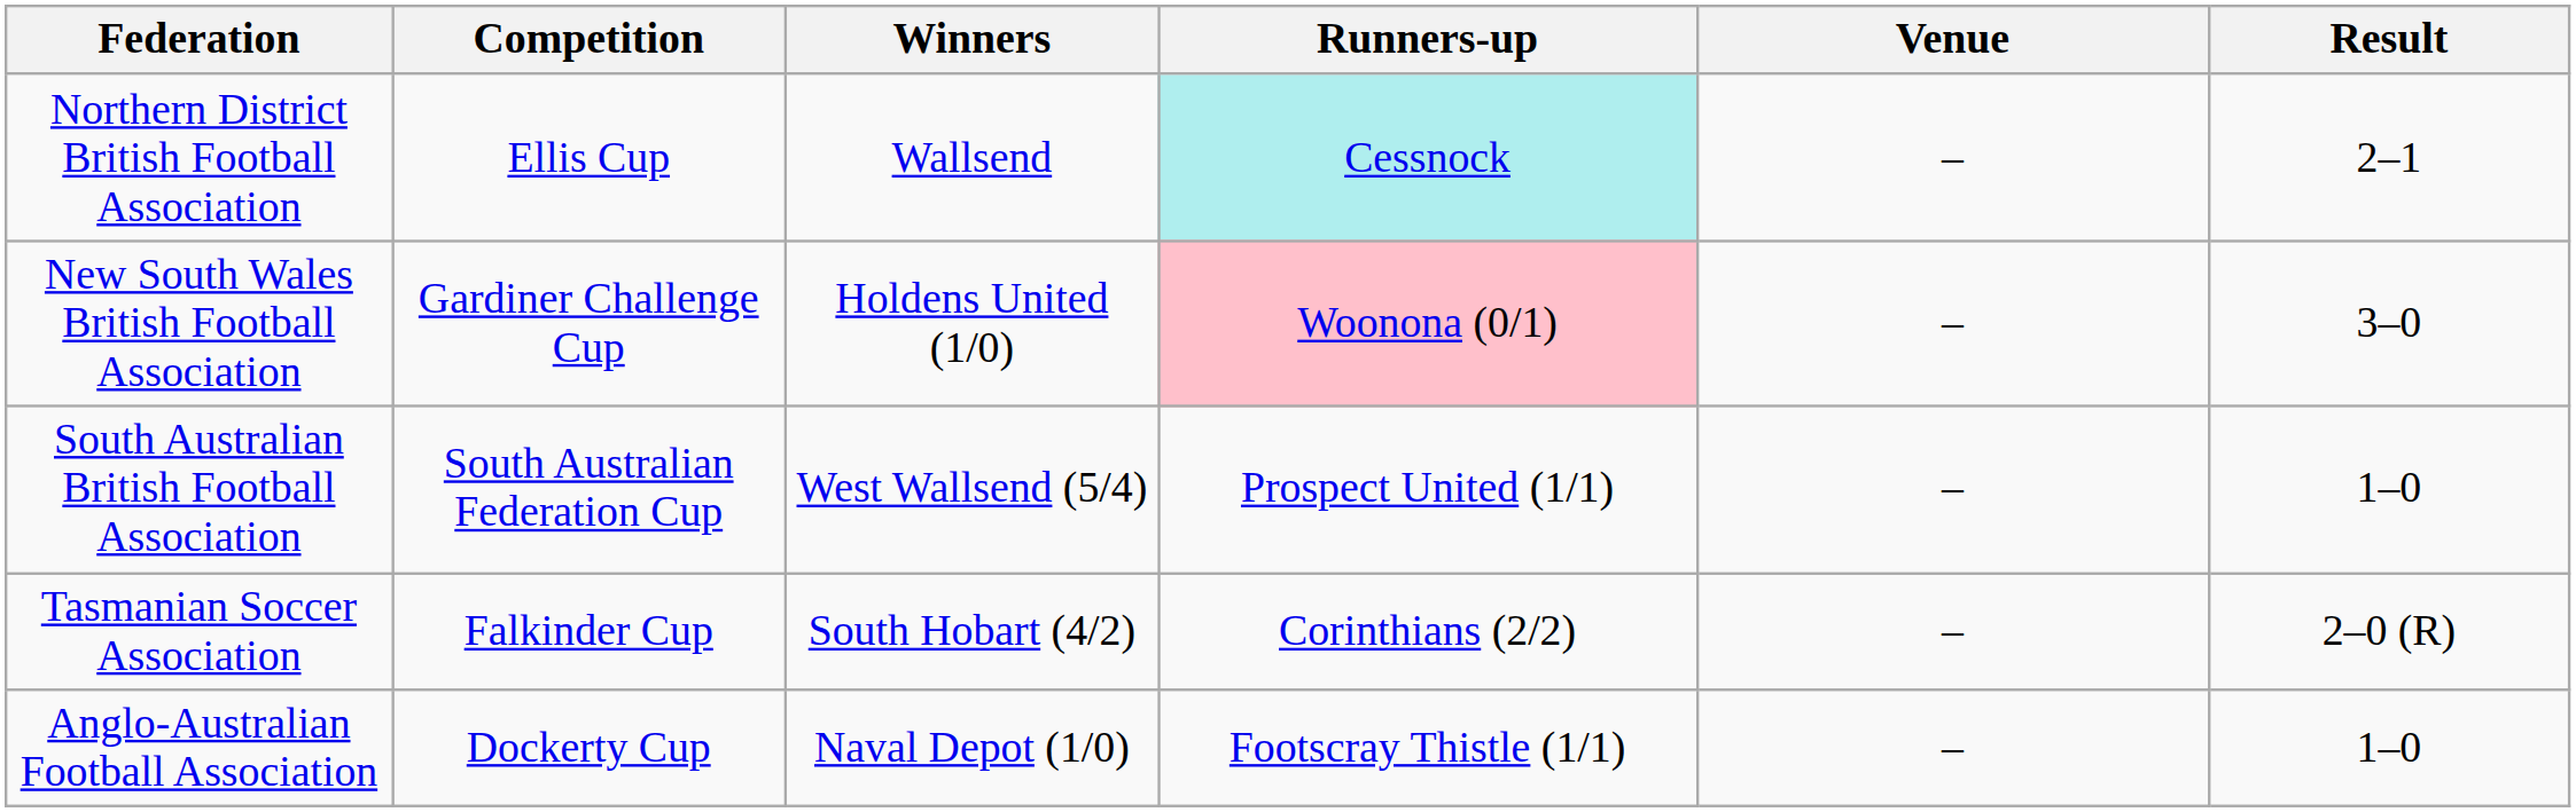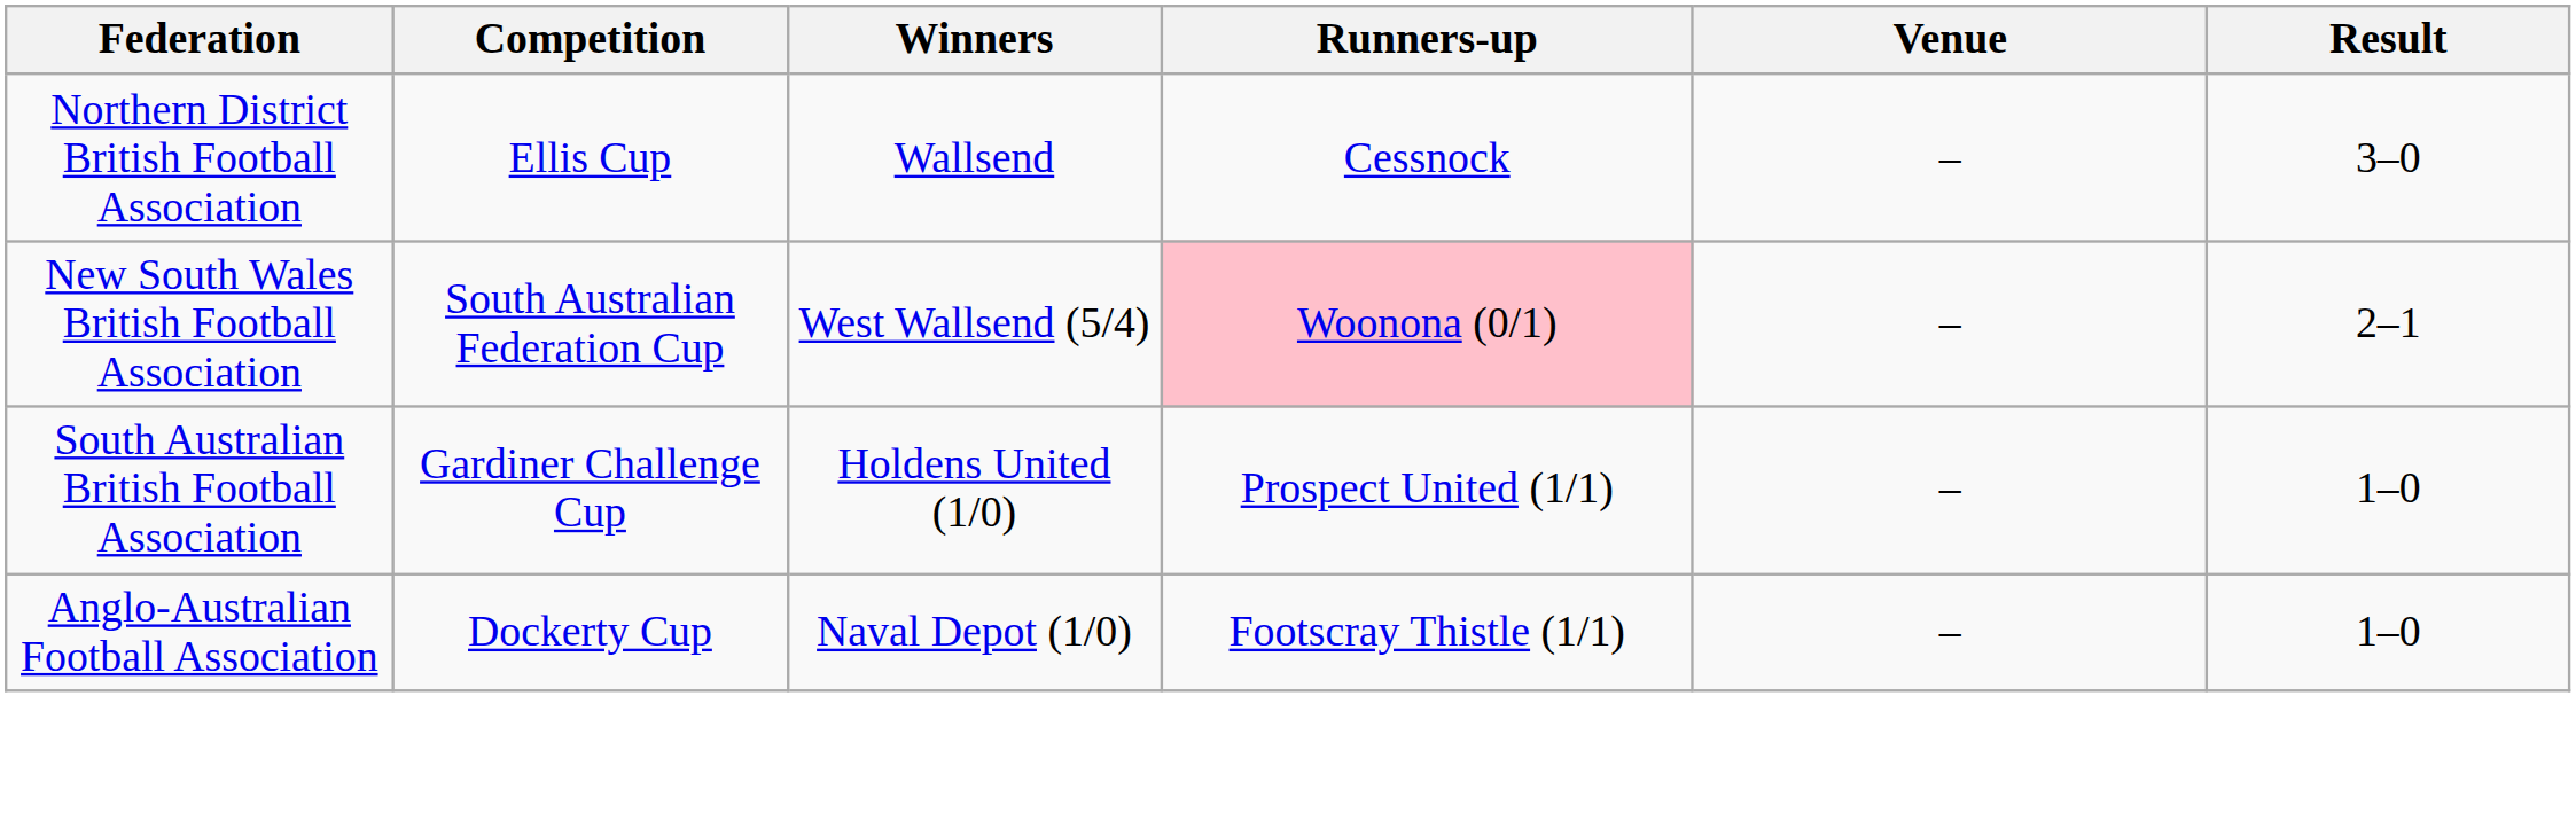 <table class="wikitable" width="75%">
 <tr>
 <th style="width:10em">Federation</th>
 <th style="width:10em">Competition</th>
 <th style="width:10em">Winners</th>
 <th style="width:15em">Runners-up</th>
 <th style="width:15em">Venue</th>
 <th style="width:10em">Result</th>
 </tr>
 <tr>
 <td align="center"><a href='#'>Northern District British Football Association</a></td>
 <td align="center"><a href='#'>Ellis Cup</a></td>
 <td align="center"><a href='#'>Wallsend</a></td>
-<td align="center" style="background: paleturquoise;"><a href='#'>Cessnock</a></td>
+<td align="center"><a href='#'>Cessnock</a></td>
+<td align="center">–</td>
+<td align="center">3–0</td>
+</tr>
+<tr>
+<td align="center"><a href='#'>New South Wales British Football Association</a></td>
+<td align="center"><a href='#'>South Australian Federation Cup</a></td>
+<td align="center"><a href='#'>West Wallsend</a> (5/4)</td>
+<td align="center" style="background: pink;"><a href='#'>Woonona</a> (0/1)</td>
 <td align="center">–</td>
 <td align="center">2–1</td>
 </tr>
 <tr>
-<td align="center"><a href='#'>New South Wales British Football Association</a></td>
+<td align="center"><a href='#'>South Australian British Football Association</a></td>
 <td align="center"><a href='#'>Gardiner Challenge Cup</a></td>
 <td align="center"><a href='#'>Holdens United</a> (1/0)</td>
-<td align="center" style="background: pink;"><a href='#'>Woonona</a> (0/1)</td>
-<td align="center">–</td>
-<td align="center">3–0</td>
-</tr>
-<tr>
-<td align="center"><a href='#'>South Australian British Football Association</a></td>
-<td align="center"><a href='#'>South Australian Federation Cup</a></td>
-<td align="center"><a href='#'>West Wallsend</a> (5/4)</td>
 <td align="center"><a href='#'>Prospect United</a> (1/1)</td>
 <td align="center">–</td>
 <td align="center">1–0</td>
-</tr>
-<tr>
-<td align="center"><a href='#'>Tasmanian Soccer Association</a></td>
-<td align="center"><a href='#'>Falkinder Cup</a></td>
-<td align="center"><a href='#'>South Hobart</a> (4/2)</td>
-<td align="center"><a href='#'>Corinthians</a> (2/2)</td>
-<td align="center">–</td>
-<td align="center">2–0 (R)</td>
 </tr>
 <tr>
 <td align="center"><a href='#'>Anglo-Australian Football Association</a></td>
 <td align="center"><a href='#'>Dockerty Cup</a></td>
 <td align="center"><a href='#'>Naval Depot</a> (1/0)</td>
 <td align="center"><a href='#'>Footscray Thistle</a> (1/1)</td>
 <td align="center">–</td>
 <td align="center">1–0</td>
 </tr>
 </table>
